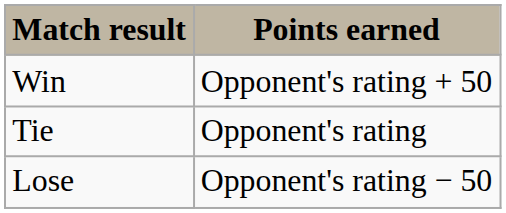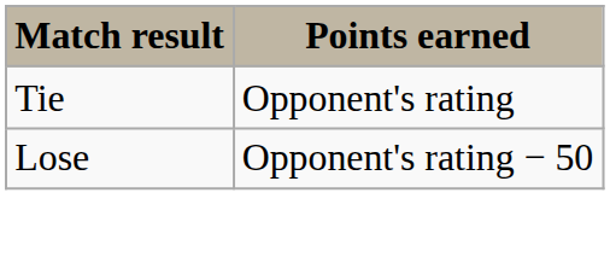 <table class="wikitable">
 <tr>
 <th style="background: #BFB6A3;">Match result</th>
 <th style="background: #BFB6A3;">Points earned</th>
-</tr>
-<tr>
-<td>Win</td>
-<td>Opponent's rating + 50</td>
 </tr>
 <tr>
 <td>Tie</td>
 <td>Opponent's rating</td>
 </tr>
 <tr>
 <td>Lose</td>
 <td>Opponent's rating − 50</td>
 </tr>
 </table>
